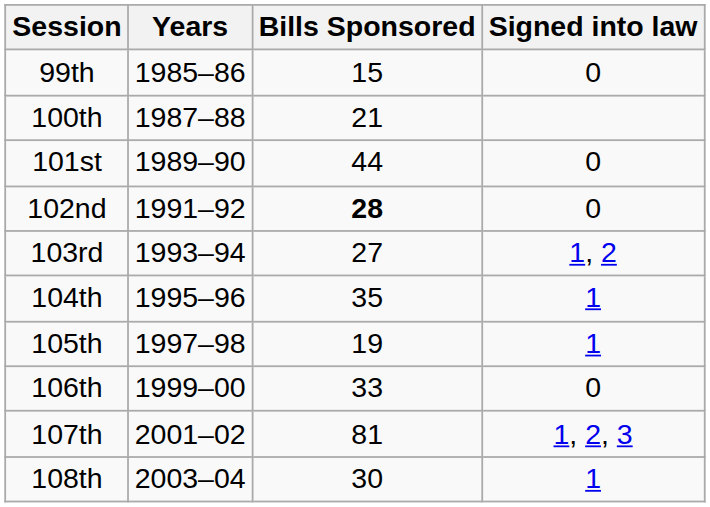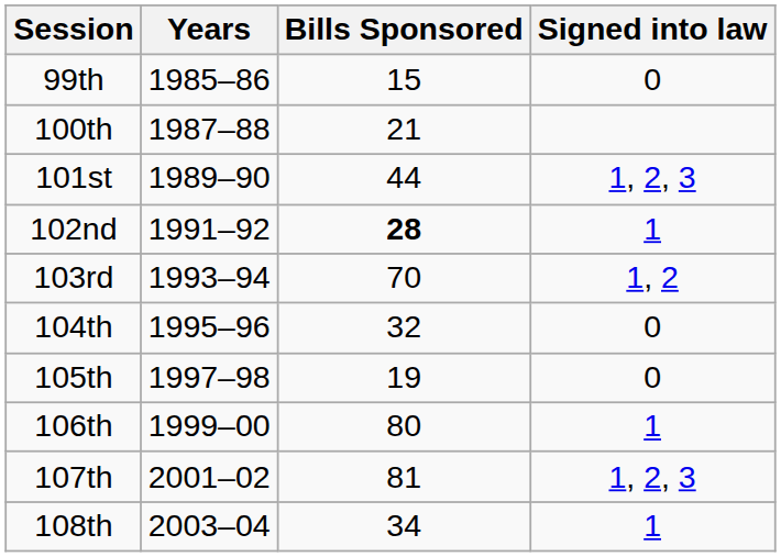 <table class="wikitable" style="margin:auto; text-align:center;">
 <tr>
 <th>Session</th>
 <th>Years</th>
 <th>Bills Sponsored</th>
 <th>Signed into law</th>
 </tr>
 <tr>
 <td>99th</td>
 <td>1985–86</td>
 <td>15</td>
 <td>0</td>
 </tr>
 <tr>
 <td>100th</td>
 <td>1987–88</td>
 <td>21</td>
 <td></td>
 </tr>
 <tr>
 <td>101st</td>
 <td>1989–90</td>
 <td>44</td>
-<td>0</td>
+<td><a href='#'>1</a>, <a href='#'>2</a>, <a href='#'>3</a></td>
 </tr>
 <tr>
 <td>102nd</td>
 <td>1991–92</td>
 <td><strong>28</strong></td>
-<td>0</td>
+<td><a href='#'>1</a></td>
 </tr>
 <tr>
 <td>103rd</td>
 <td>1993–94</td>
-<td>27</td>
+<td>70</td>
 <td><a href='#'>1</a>, <a href='#'>2</a></td>
 </tr>
 <tr>
 <td>104th</td>
 <td>1995–96</td>
-<td>35</td>
-<td><a href='#'>1</a></td>
+<td>32</td>
+<td>0</td>
 </tr>
 <tr>
 <td>105th</td>
 <td>1997–98</td>
 <td>19</td>
-<td><a href='#'>1</a></td>
+<td>0</td>
 </tr>
 <tr>
 <td>106th</td>
 <td>1999–00</td>
-<td>33</td>
-<td>0</td>
+<td>80</td>
+<td><a href='#'>1</a></td>
 </tr>
 <tr>
 <td>107th</td>
 <td>2001–02</td>
 <td>81</td>
 <td><a href='#'>1</a>, <a href='#'>2</a>, <a href='#'>3</a></td>
 </tr>
 <tr>
 <td>108th</td>
 <td>2003–04</td>
-<td>30</td>
+<td>34</td>
 <td><a href='#'>1</a></td>
 </tr>
 </table>
